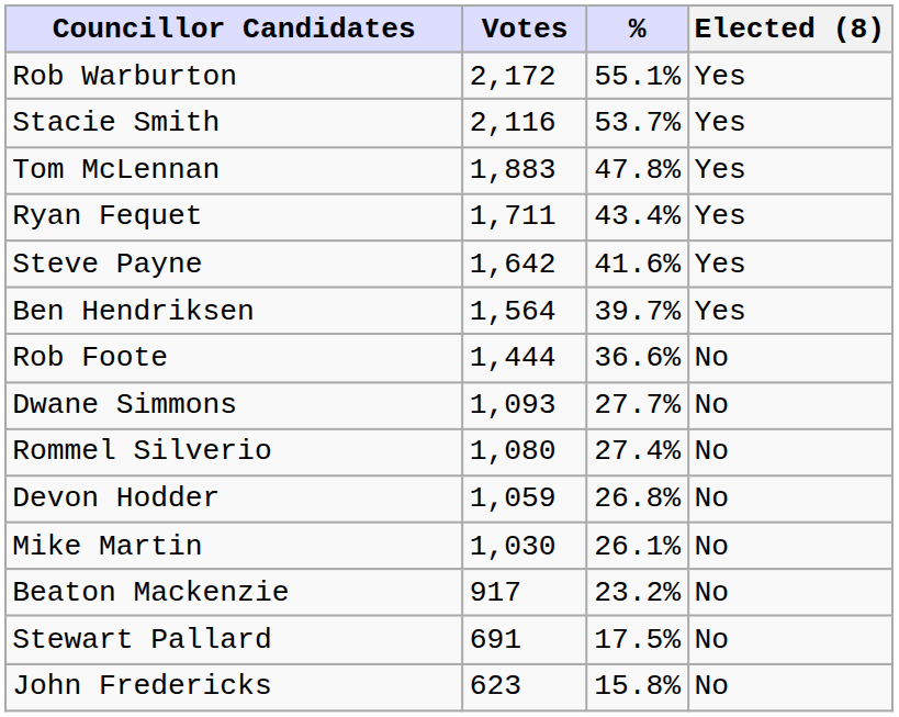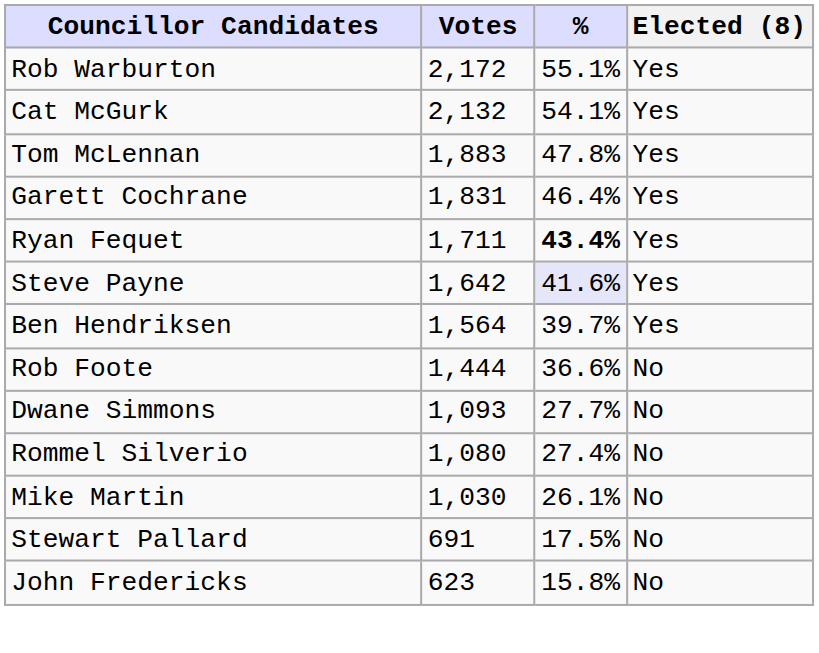 <table class="wikitable">
 <tr>
 <th style="background:#ddf; width:200px;">Councillor Candidates</th>
 <th style="background:#ddf; width:50px;">Votes</th>
 <th style="background:#ddf; width:30px;">%</th>
 <th>Elected (8)</th>
 </tr>
 <tr>
 <td>Rob Warburton</td>
 <td>2,172</td>
 <td>55.1%</td>
 <td>Yes</td>
 </tr>
 <tr>
-<td>Stacie Smith</td>
-<td>2,116</td>
-<td>53.7%</td>
+<td>Cat McGurk</td>
+<td>2,132</td>
+<td>54.1%</td>
 <td>Yes</td>
 </tr>
 <tr>
 <td>Tom McLennan</td>
 <td>1,883</td>
 <td>47.8%</td>
 <td>Yes</td>
 </tr>
 <tr>
+<td>Garett Cochrane</td>
+<td>1,831</td>
+<td>46.4%</td>
+<td>Yes</td>
+</tr>
+<tr>
 <td>Ryan Fequet</td>
 <td>1,711</td>
-<td>43.4%</td>
+<td><strong>43.4%</strong></td>
 <td>Yes</td>
 </tr>
 <tr>
 <td>Steve Payne</td>
 <td>1,642</td>
-<td>41.6%</td>
+<td style="background: lavender;">41.6%</td>
 <td>Yes</td>
 </tr>
 <tr>
 <td>Ben Hendriksen</td>
 <td>1,564</td>
 <td>39.7%</td>
 <td>Yes</td>
 </tr>
 <tr>
 <td>Rob Foote</td>
 <td>1,444</td>
 <td>36.6%</td>
 <td>No</td>
 </tr>
 <tr>
 <td>Dwane Simmons</td>
 <td>1,093</td>
 <td>27.7%</td>
 <td>No</td>
 </tr>
 <tr>
 <td>Rommel Silverio</td>
 <td>1,080</td>
 <td>27.4%</td>
 <td>No</td>
 </tr>
 <tr>
-<td>Devon Hodder</td>
-<td>1,059</td>
-<td>26.8%</td>
-<td>No</td>
-</tr>
-<tr>
 <td>Mike Martin</td>
 <td>1,030</td>
 <td>26.1%</td>
-<td>No</td>
-</tr>
-<tr>
-<td>Beaton Mackenzie</td>
-<td>917</td>
-<td>23.2%</td>
 <td>No</td>
 </tr>
 <tr>
 <td>Stewart Pallard</td>
 <td>691</td>
 <td>17.5%</td>
 <td>No</td>
 </tr>
 <tr>
 <td>John Fredericks</td>
 <td>623</td>
 <td>15.8%</td>
 <td>No</td>
 </tr>
 </table>
